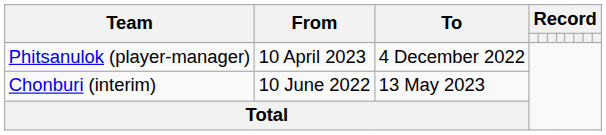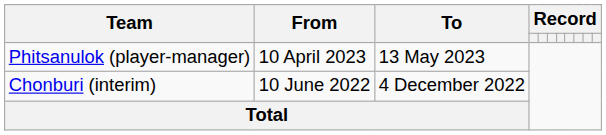 <table class="wikitable" style="text-align:center">
 <tr>
 <th rowspan="2">Team</th>
 <th rowspan="2">From</th>
 <th rowspan="2">To</th>
 <th colspan="8">Record</th>
 </tr>
 <tr>
 <th></th>
 <th></th>
 <th></th>
 <th></th>
 <th></th>
 <th></th>
 <th></th>
 <th></th>
 </tr>
 <tr>
 <td align=left><a href='#'>Phitsanulok</a> (player-manager)</td>
 <td align="left">10 April 2023</td>
-<td align=left>4 December 2022<br></td>
+<td align="left">13 May 2023<br></td>
 </tr>
 <tr>
 <td align="left"><a href='#'>Chonburi</a> (interim)</td>
 <td align=left>10 June 2022</td>
-<td align="left">13 May 2023<br></td>
+<td align=left>4 December 2022<br></td>
 </tr>
 <tr>
 <th colspan="3">Total<br></th>
 </tr>
 </table>
